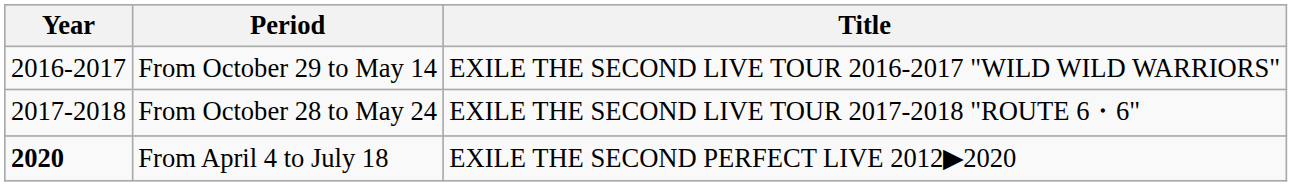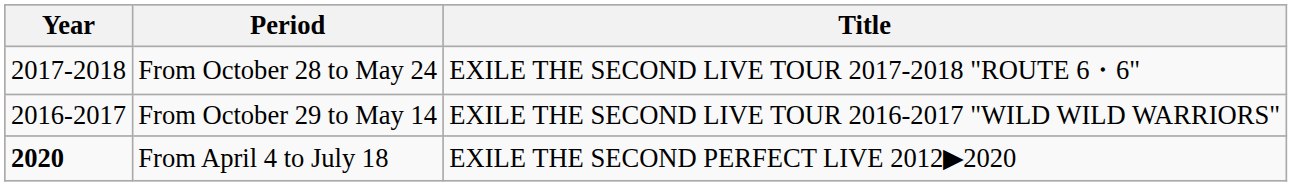 <table class="wikitable">
 <tr>
 <th>Year</th>
 <th>Period</th>
 <th>Title</th>
 </tr>
 <tr>
+<td>2017-2018</td>
+<td>From October 28 to May 24</td>
+<td>EXILE THE SECOND LIVE TOUR 2017-2018 "ROUTE 6・6"</td>
+</tr>
+<tr>
 <td>2016-2017</td>
 <td>From October 29 to May 14</td>
 <td>EXILE THE SECOND LIVE TOUR 2016-2017 "WILD WILD WARRIORS"</td>
-</tr>
-<tr>
-<td>2017-2018</td>
-<td>From October 28 to May 24</td>
-<td>EXILE THE SECOND LIVE TOUR 2017-2018 "ROUTE 6・6"</td>
 </tr>
 <tr>
 <td><strong>2020</strong></td>
 <td>From April 4 to July 18</td>
 <td>EXILE THE SECOND PERFECT LIVE 2012▶2020</td>
 </tr>
 </table>
